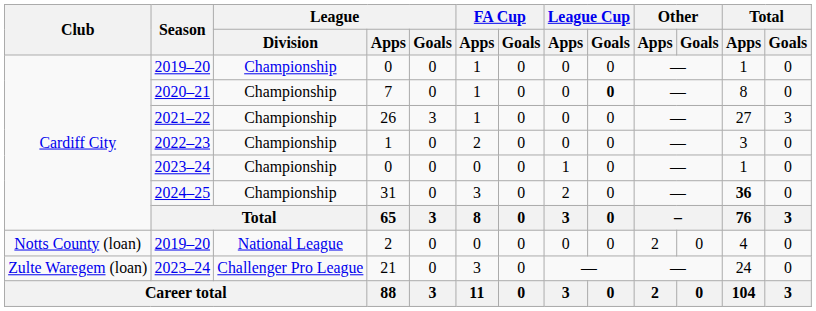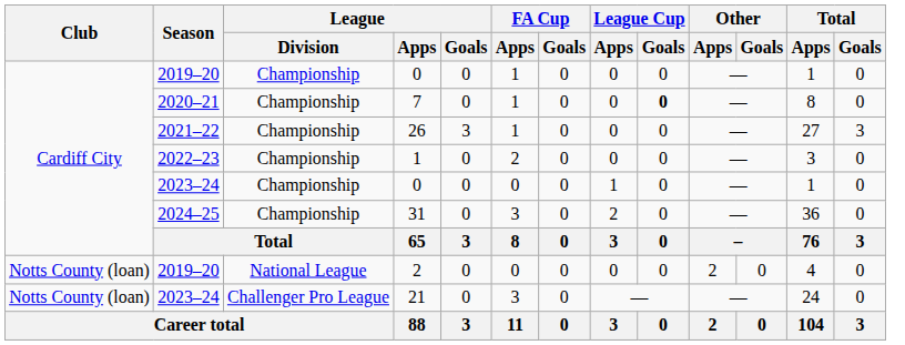 <table class="wikitable" style="text-align:center">
 <tr>
 <th rowspan="2">Club</th>
 <th rowspan="2">Season</th>
 <th colspan="3">League</th>
 <th colspan="2"><a href='#'>FA Cup</a></th>
 <th colspan="2"><a href='#'>League Cup</a></th>
 <th colspan="2">Other</th>
 <th colspan="2">Total</th>
 </tr>
 <tr>
 <th>Division</th>
 <th>Apps</th>
 <th>Goals</th>
 <th>Apps</th>
 <th>Goals</th>
 <th>Apps</th>
 <th>Goals</th>
 <th>Apps</th>
 <th>Goals</th>
 <th>Apps</th>
 <th>Goals</th>
 </tr>
 <tr>
 <td rowspan=7><a href='#'>Cardiff City</a></td>
 <td><a href='#'>2019–20</a></td>
 <td><a href='#'>Championship</a></td>
 <td>0</td>
 <td>0</td>
 <td>1</td>
 <td>0</td>
 <td>0</td>
 <td>0</td>
 <td colspan="2">—</td>
 <td>1</td>
 <td>0</td>
 </tr>
 <tr>
 <td><a href='#'>2020–21</a></td>
 <td>Championship</td>
 <td>7</td>
 <td>0</td>
 <td>1</td>
 <td>0</td>
 <td>0</td>
 <td><strong>0</strong></td>
 <td colspan="2">—</td>
 <td>8</td>
 <td>0</td>
 </tr>
 <tr>
 <td><a href='#'>2021–22</a></td>
 <td>Championship</td>
 <td>26</td>
 <td>3</td>
 <td>1</td>
 <td>0</td>
 <td>0</td>
 <td>0</td>
 <td colspan="2">—</td>
 <td>27</td>
 <td>3</td>
 </tr>
 <tr>
 <td><a href='#'>2022–23</a></td>
 <td>Championship</td>
 <td>1</td>
 <td>0</td>
 <td>2</td>
 <td>0</td>
 <td>0</td>
 <td>0</td>
 <td colspan="2">—</td>
 <td>3</td>
 <td>0</td>
 </tr>
 <tr>
 <td><a href='#'>2023–24</a></td>
 <td>Championship</td>
 <td>0</td>
 <td>0</td>
 <td>0</td>
 <td>0</td>
 <td>1</td>
 <td>0</td>
 <td colspan="2">—</td>
 <td>1</td>
 <td>0</td>
 </tr>
 <tr>
 <td><a href='#'>2024–25</a></td>
 <td>Championship</td>
 <td>31</td>
 <td>0</td>
 <td>3</td>
 <td>0</td>
 <td>2</td>
 <td>0</td>
 <td colspan="2">—</td>
-<td><strong>36</strong></td>
+<td>36</td>
 <td>0</td>
 </tr>
 <tr>
 <th colspan=2>Total</th>
 <th>65</th>
 <th>3</th>
 <th>8</th>
 <th>0</th>
 <th>3</th>
 <th>0</th>
 <th colspan="2">–</th>
 <th>76</th>
 <th>3</th>
 </tr>
 <tr>
 <td><a href='#'>Notts County</a> (loan)</td>
 <td><a href='#'>2019–20</a></td>
 <td><a href='#'>National League</a></td>
 <td>2</td>
 <td>0</td>
 <td>0</td>
 <td>0</td>
 <td>0</td>
 <td>0</td>
 <td>2</td>
 <td>0</td>
 <td>4</td>
 <td>0</td>
 </tr>
 <tr>
-<td><a href='#'>Zulte Waregem</a> (loan)</td>
+<td><a href='#'>Notts County</a> (loan)</td>
 <td><a href='#'>2023–24</a></td>
 <td><a href='#'>Challenger Pro League</a></td>
 <td>21</td>
 <td>0</td>
 <td>3</td>
 <td>0</td>
 <td colspan="2">—</td>
 <td colspan="2">—</td>
 <td>24</td>
 <td>0</td>
 </tr>
 <tr>
 <th colspan="3">Career total</th>
 <th>88</th>
 <th>3</th>
 <th>11</th>
 <th>0</th>
 <th>3</th>
 <th>0</th>
 <th>2</th>
 <th>0</th>
 <th>104</th>
 <th>3</th>
 </tr>
 </table>
